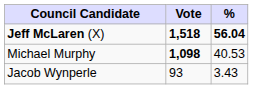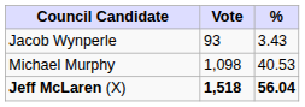 <table class="wikitable sortable">
 <tr>
 <th style="background:#ddf; width:200px;">Council Candidate</th>
 <th style="background:#ddf; width:50px;">Vote</th>
 <th style="background:#ddf; width:30px;">%</th>
 </tr>
 <tr>
+<td>Jacob Wynperle</td>
+<td>93</td>
+<td>3.43</td>
+</tr>
+<tr>
+<td>Michael Murphy</td>
+<td>1,098</td>
+<td>40.53</td>
+</tr>
+<tr>
 <td><strong>Jeff McLaren</strong> (X)</td>
 <td><strong>1,518</strong></td>
 <td><strong>56.04</strong></td>
 </tr>
-<tr>
-<td>Michael Murphy</td>
-<td><strong>1,098</strong></td>
-<td>40.53</td>
-</tr>
-<tr>
-<td>Jacob Wynperle</td>
-<td>93</td>
-<td>3.43</td>
-</tr>
 </table>
